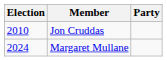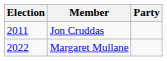 <table class="wikitable">
 <tr>
 <th>Election</th>
 <th>Member </th>
 <th colspan="2">Party</th>
 </tr>
 <tr>
-<td><a href='#'>2010</a></td>
+<td><a href='#'>2011</a></td>
 <td><a href='#'>Jon Cruddas</a></td>
 <td></td>
 </tr>
 <tr>
-<td><a href='#'>2024</a></td>
+<td><a href='#'>2022</a></td>
 <td><a href='#'>Margaret Mullane</a></td>
 <td></td>
 </tr>
 </table>
